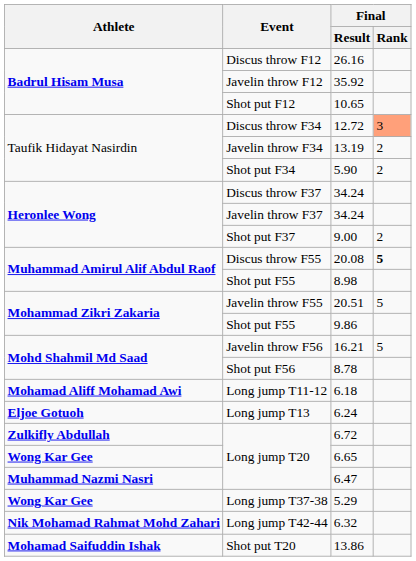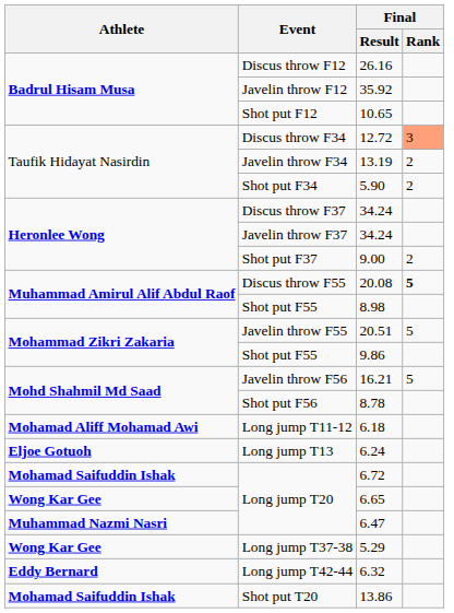 <table class=wikitable style="font-size:95%" style="text-align:center">
 <tr>
 <th rowspan="2">Athlete</th>
 <th rowspan="2">Event</th>
 <th colspan="2">Final</th>
 </tr>
 <tr>
 <th>Result</th>
 <th>Rank</th>
 </tr>
 <tr>
 <td align=left rowspan=3><strong><a href='#'>Badrul Hisam Musa</a></strong></td>
 <td align=left>Discus throw F12</td>
 <td>26.16</td>
 <td></td>
 </tr>
 <tr>
 <td align=left>Javelin throw F12</td>
 <td>35.92</td>
 <td></td>
 </tr>
 <tr>
 <td align=left>Shot put F12</td>
 <td>10.65</td>
 <td></td>
 </tr>
 <tr>
 <td align=left rowspan=3>Taufik Hidayat Nasirdin</td>
 <td align=left>Discus throw F34</td>
 <td>12.72</td>
 <td style="background: lightsalmon;">3</td>
 </tr>
 <tr>
 <td align=left>Javelin throw F34</td>
 <td>13.19</td>
 <td>2</td>
 </tr>
 <tr>
 <td align=left>Shot put F34</td>
 <td>5.90</td>
 <td>2</td>
 </tr>
 <tr>
 <td align=left rowspan=3><strong><a href='#'>Heronlee Wong</a></strong></td>
 <td align=left>Discus throw F37</td>
 <td>34.24</td>
 <td></td>
 </tr>
 <tr>
 <td align=left>Javelin throw F37</td>
 <td>34.24</td>
 <td></td>
 </tr>
 <tr>
 <td align=left>Shot put F37</td>
 <td>9.00</td>
 <td>2</td>
 </tr>
 <tr>
 <td align=left rowspan=2><strong><a href='#'>Muhammad Amirul Alif Abdul Raof</a></strong></td>
 <td align=left>Discus throw F55</td>
 <td>20.08</td>
 <td><strong>5</strong></td>
 </tr>
 <tr>
 <td align=left>Shot put F55</td>
 <td>8.98</td>
 <td></td>
 </tr>
 <tr>
 <td align=left rowspan=2><strong><a href='#'>Mohammad Zikri Zakaria</a></strong></td>
 <td align=left>Javelin throw F55</td>
 <td>20.51</td>
 <td>5</td>
 </tr>
 <tr>
 <td align=left>Shot put F55</td>
 <td>9.86</td>
 <td></td>
 </tr>
 <tr>
 <td align=left rowspan=2><strong><a href='#'>Mohd Shahmil Md Saad</a></strong></td>
 <td align=left>Javelin throw F56</td>
 <td>16.21</td>
 <td>5</td>
 </tr>
 <tr>
 <td align=left>Shot put F56</td>
 <td>8.78</td>
 <td></td>
 </tr>
 <tr>
 <td align=left><strong><a href='#'>Mohamad Aliff Mohamad Awi</a></strong></td>
 <td align=left>Long jump T11-12</td>
 <td>6.18</td>
 <td></td>
 </tr>
 <tr>
 <td align=left><strong><a href='#'>Eljoe Gotuoh</a></strong></td>
 <td align=left>Long jump T13</td>
 <td>6.24</td>
 <td></td>
 </tr>
 <tr>
-<td align=left><strong><a href='#'>Zulkifly Abdullah</a></strong></td>
+<td align=left><strong><a href='#'>Mohamad Saifuddin Ishak</a></strong></td>
 <td align=left rowspan=3>Long jump T20</td>
 <td>6.72</td>
 <td></td>
 </tr>
 <tr>
 <td align=left><strong><a href='#'>Wong Kar Gee</a></strong></td>
 <td>6.65</td>
 <td></td>
 </tr>
 <tr>
 <td align=left><strong><a href='#'>Muhammad Nazmi Nasri</a></strong></td>
 <td>6.47</td>
 <td></td>
 </tr>
 <tr>
 <td align=left><strong><a href='#'>Wong Kar Gee</a></strong></td>
 <td align=left>Long jump T37-38</td>
 <td>5.29</td>
 <td></td>
 </tr>
 <tr>
-<td align=left><strong><a href='#'>Nik Mohamad Rahmat Mohd Zahari</a></strong></td>
+<td align=left><strong><a href='#'>Eddy Bernard</a></strong></td>
 <td align=left>Long jump T42-44</td>
 <td>6.32</td>
 <td></td>
 </tr>
 <tr>
 <td align=left><strong><a href='#'>Mohamad Saifuddin Ishak</a></strong></td>
 <td align=left>Shot put T20</td>
 <td>13.86</td>
 <td></td>
 </tr>
 </table>
